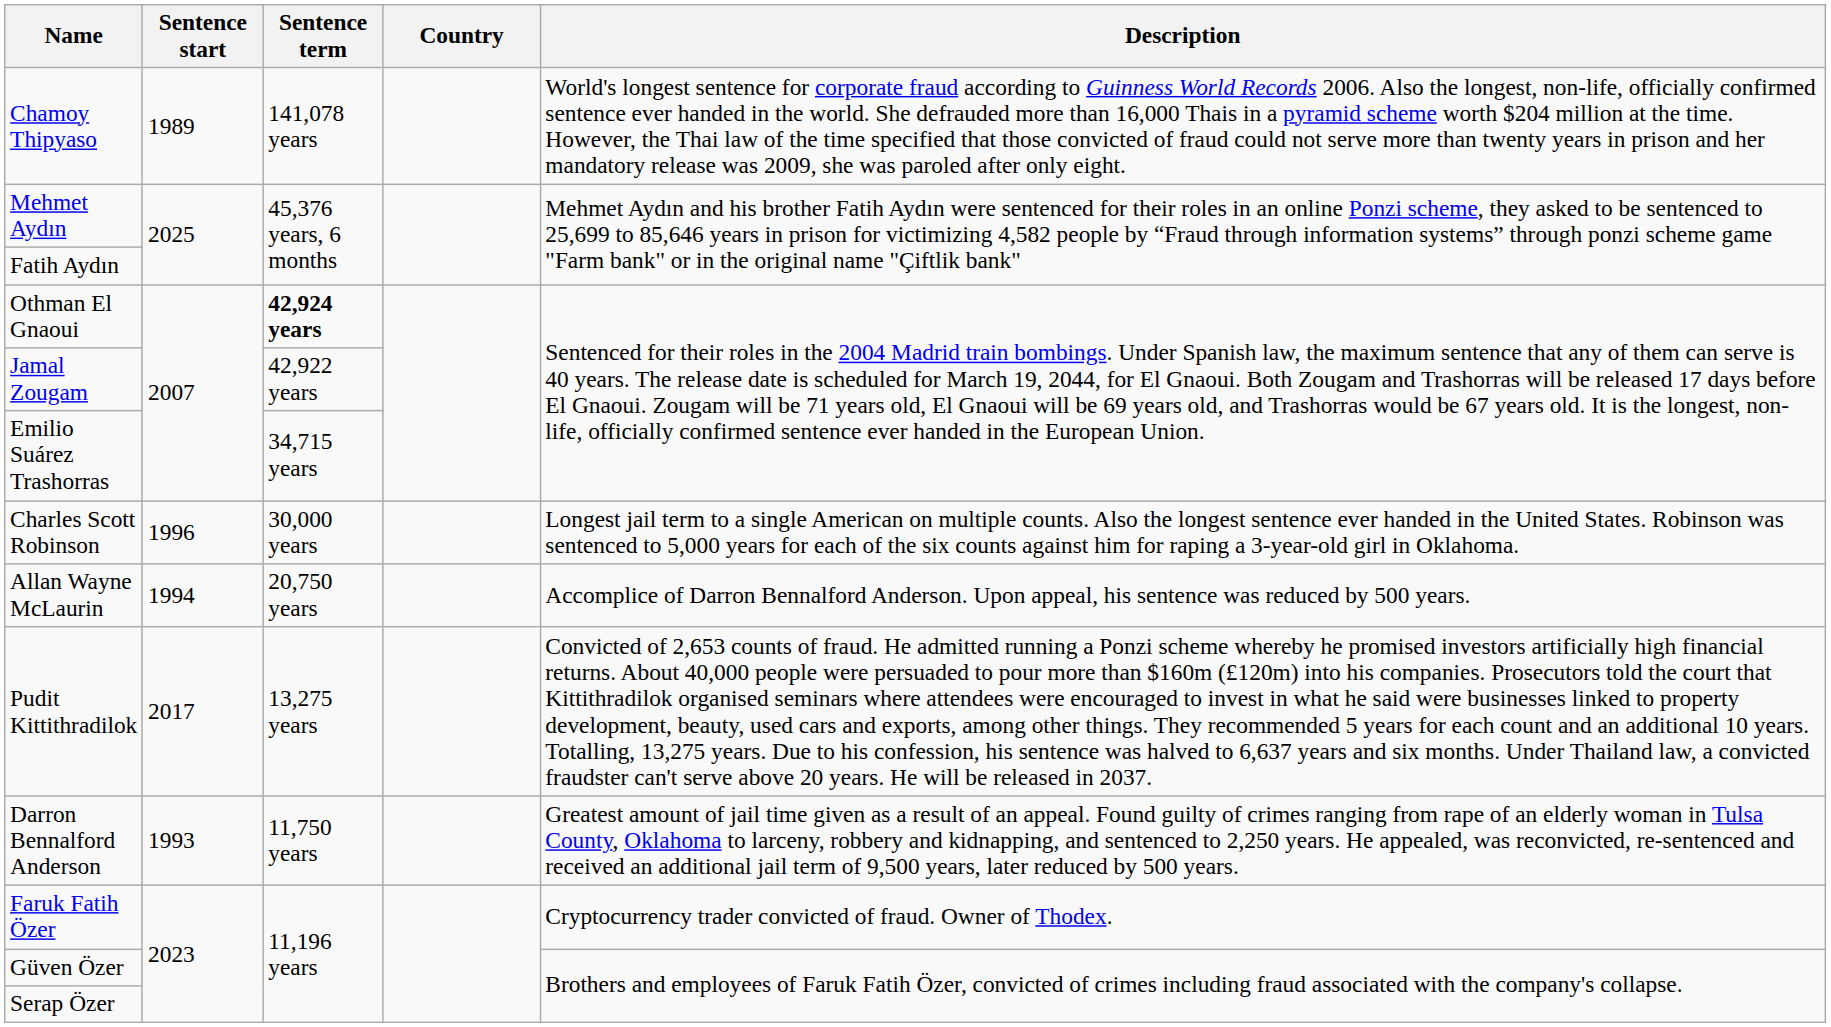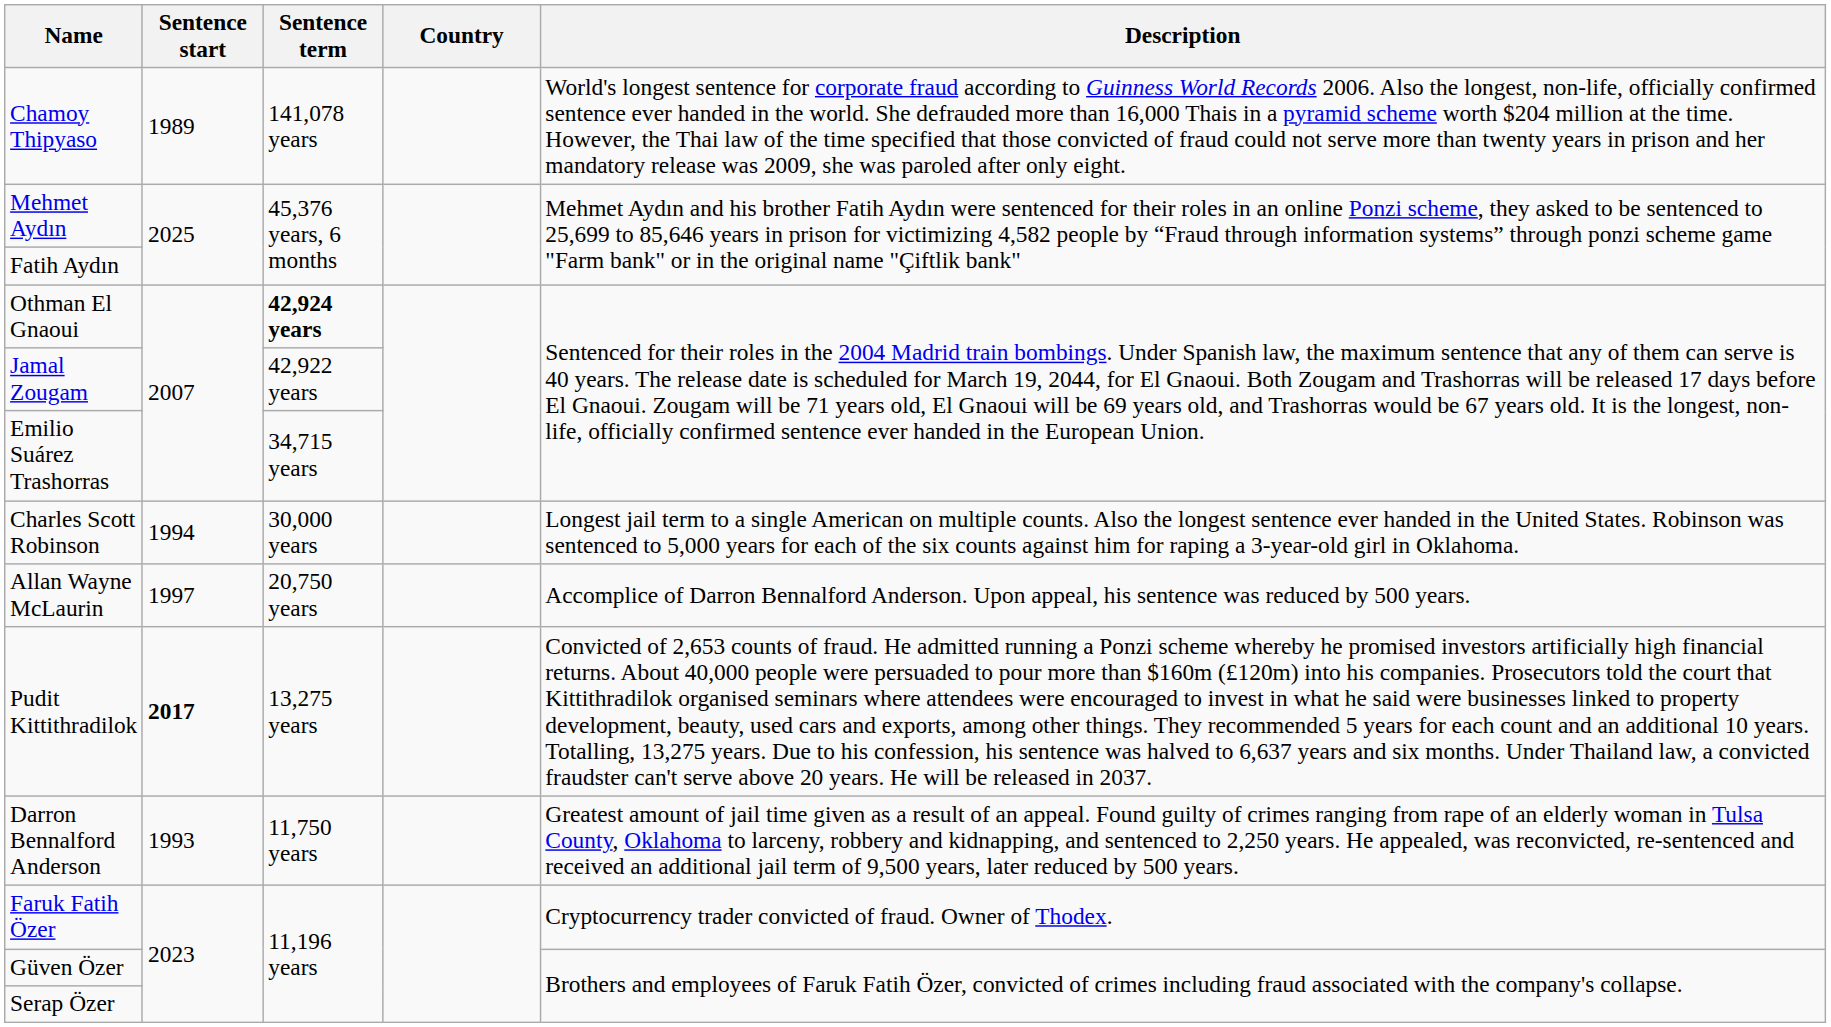 <table class="wikitable sortable">
 <tr>
 <th style="width:76px;">Name</th>
 <th style="width:75px;">Sentence start</th>
 <th style="width:75px;">Sentence term</th>
 <th style="width:100px;">Country</th>
 <th class="unsortable">Description</th>
 </tr>
 <tr>
 <td><a href='#'>Chamoy Thipyaso</a></td>
 <td>1989</td>
 <td>141,078 years</td>
 <td> </td>
 <td>World's longest sentence for <a href='#'>corporate fraud</a> according to <em><a href='#'>Guinness World Records</a></em> 2006. Also the longest, non-life, officially confirmed sentence ever handed in the world. She defrauded more than 16,000 Thais in a <a href='#'>pyramid scheme</a> worth $204 million at the time. However, the Thai law of the time specified that those convicted of fraud could not serve more than twenty years in prison and her mandatory release was 2009, she was paroled after only eight.</td>
 </tr>
 <tr>
 <td><a href='#'>Mehmet Aydın</a></td>
 <td rowspan="2">2025</td>
 <td rowspan="2">45,376 years, 6 months</td>
 <td rowspan="2"> </td>
 <td rowspan="2">Mehmet Aydın and his brother Fatih Aydın were sentenced for their roles in an online <a href='#'>Ponzi scheme</a>, they asked to be sentenced to 25,699 to 85,646 years in prison for victimizing 4,582 people by “Fraud through information systems” through ponzi scheme game "Farm bank" or in the original name "Çiftlik bank" </td>
 </tr>
 <tr>
 <td>Fatih Aydın</td>
 </tr>
 <tr>
 <td>Othman El Gnaoui</td>
 <td rowspan="3">2007</td>
 <td><strong>42,924 years</strong></td>
 <td rowspan="3"> </td>
 <td rowspan="3">Sentenced for their roles in the <a href='#'>2004 Madrid train bombings</a>. Under Spanish law, the maximum sentence that any of them can serve is 40 years. The release date is scheduled for March 19, 2044, for El Gnaoui. Both Zougam and Trashorras will be released 17 days before El Gnaoui. Zougam will be 71 years old, El Gnaoui will be 69 years old, and Trashorras would be 67 years old. It is the longest, non-life, officially confirmed sentence ever handed in the European Union.</td>
 </tr>
 <tr>
 <td><a href='#'>Jamal Zougam</a></td>
 <td>42,922 years</td>
 </tr>
 <tr>
 <td>Emilio Suárez Trashorras</td>
 <td>34,715 years</td>
 </tr>
 <tr>
 <td>Charles Scott Robinson</td>
-<td>1996</td>
+<td>1994</td>
 <td>30,000 years</td>
 <td> </td>
 <td>Longest jail term to a single American on multiple counts. Also the longest sentence ever handed in the United States. Robinson was sentenced to 5,000 years for each of the six counts against him for raping a 3-year-old girl in Oklahoma.</td>
 </tr>
 <tr>
 <td>Allan Wayne McLaurin</td>
-<td>1994</td>
+<td>1997</td>
 <td>20,750 years</td>
 <td> </td>
 <td>Accomplice of Darron Bennalford Anderson. Upon appeal, his sentence was reduced by 500 years.</td>
 </tr>
 <tr>
 <td>Pudit Kittithradilok</td>
-<td>2017</td>
+<td><strong>2017</strong></td>
 <td>13,275 years</td>
 <td></td>
 <td>Convicted of 2,653 counts of fraud. He admitted running a Ponzi scheme whereby he promised investors artificially high financial returns. About 40,000 people were persuaded to pour more than $160m (£120m) into his companies. Prosecutors told the court that Kittithradilok organised seminars where attendees were encouraged to invest in what he said were businesses linked to property development, beauty, used cars and exports, among other things. They recommended 5 years for each count and an additional 10 years. Totalling, 13,275 years. Due to his confession, his sentence was halved to 6,637 years and six months. Under Thailand law, a convicted fraudster can't serve above 20 years. He will be released in 2037.</td>
 </tr>
 <tr>
 <td>Darron Bennalford Anderson</td>
 <td>1993</td>
 <td>11,750 years</td>
 <td> </td>
 <td>Greatest amount of jail time given as a result of an appeal. Found guilty of crimes ranging from rape of an elderly woman in <a href='#'>Tulsa County</a>, <a href='#'>Oklahoma</a> to larceny, robbery and kidnapping, and sentenced to 2,250 years. He appealed, was reconvicted, re-sentenced and received an additional jail term of 9,500 years, later reduced by 500 years.</td>
 </tr>
 <tr>
 <td><a href='#'>Faruk Fatih Özer</a></td>
 <td rowspan="3">2023</td>
 <td rowspan="3">11,196 years</td>
 <td rowspan="3"> </td>
 <td>Cryptocurrency trader convicted of fraud. Owner of <a href='#'>Thodex</a>.</td>
 </tr>
 <tr>
 <td>Güven Özer</td>
 <td rowspan="2">Brothers and employees of Faruk Fatih Özer, convicted of crimes including fraud associated with the company's collapse.</td>
 </tr>
 <tr>
 <td>Serap Özer</td>
 </tr>
 </table>
